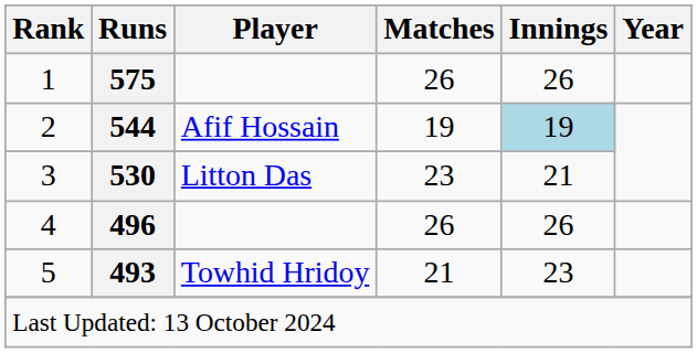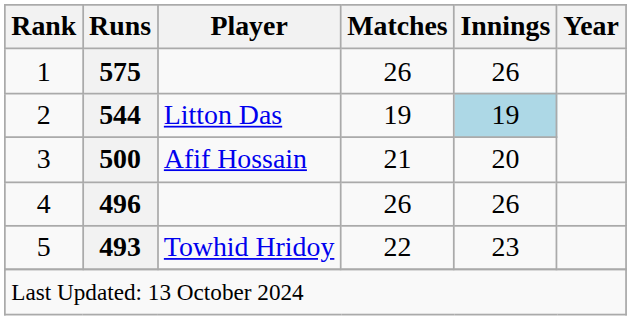 <table class="wikitable plainrowheaders sortable">
 <tr>
 <th scope=col>Rank</th>
 <th scope=col>Runs</th>
 <th scope=col>Player</th>
 <th scope=col>Matches</th>
 <th scope=col>Innings</th>
 <th scope=col>Year</th>
 </tr>
 <tr>
 <td align=center>1</td>
 <th scope=row style=text-align:center;>575</th>
 <td></td>
 <td align=center>26</td>
 <td align=center>26</td>
 <td></td>
 </tr>
 <tr>
 <td align=center>2</td>
 <th scope=row style=text-align:center;>544</th>
-<td><a href='#'>Afif Hossain</a></td>
+<td><a href='#'>Litton Das</a></td>
 <td align=center>19</td>
 <td align=center style="background: lightblue;">19</td>
 <td rowspan=2></td>
 </tr>
 <tr>
 <td align=center>3</td>
-<th scope=row style=text-align:center;>530</th>
-<td><a href='#'>Litton Das</a></td>
-<td align=center>23</td>
+<th scope=row style=text-align:center;>500</th>
+<td><a href='#'>Afif Hossain</a></td>
 <td align=center>21</td>
+<td align=center>20</td>
 </tr>
 <tr>
 <td align=center>4</td>
 <th scope=row style=text-align:center;>496</th>
 <td></td>
 <td align=center>26</td>
 <td align=center>26</td>
 <td></td>
 </tr>
 <tr>
 <td align=center>5</td>
 <th scope=row style=text-align:center;>493</th>
 <td><a href='#'>Towhid Hridoy</a></td>
-<td align=center>21</td>
+<td align=center>22</td>
 <td align=center>23</td>
 <td></td>
 </tr>
 <tr>
 </tr>
 <tr class=sortbottom>
 <td colspan=6><small>Last Updated: 13 October 2024</small></td>
 </tr>
 </table>
